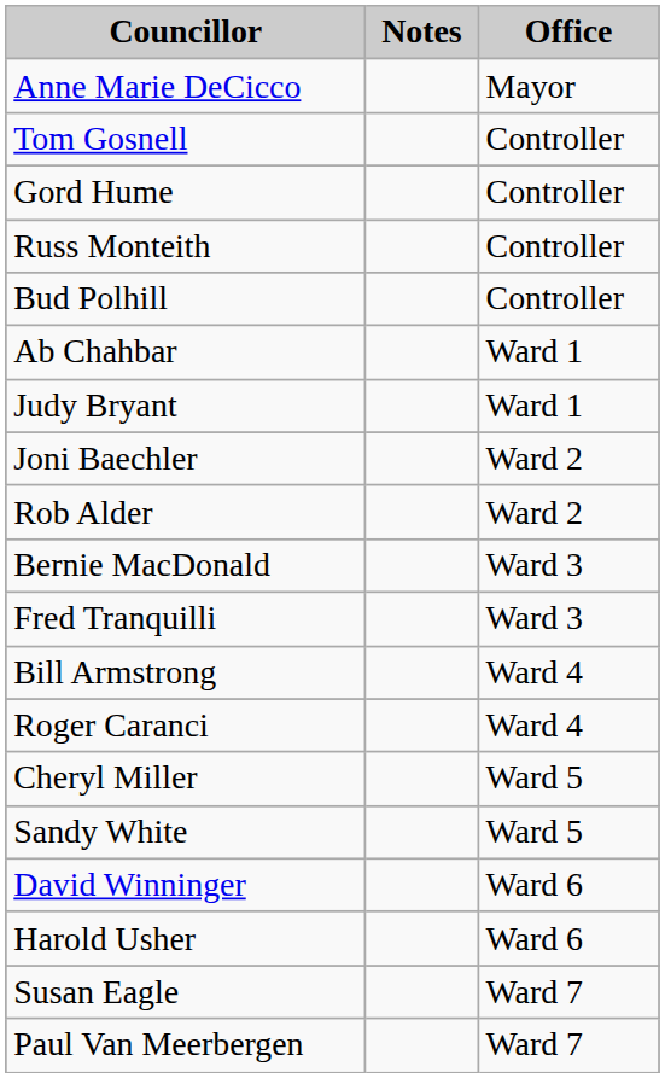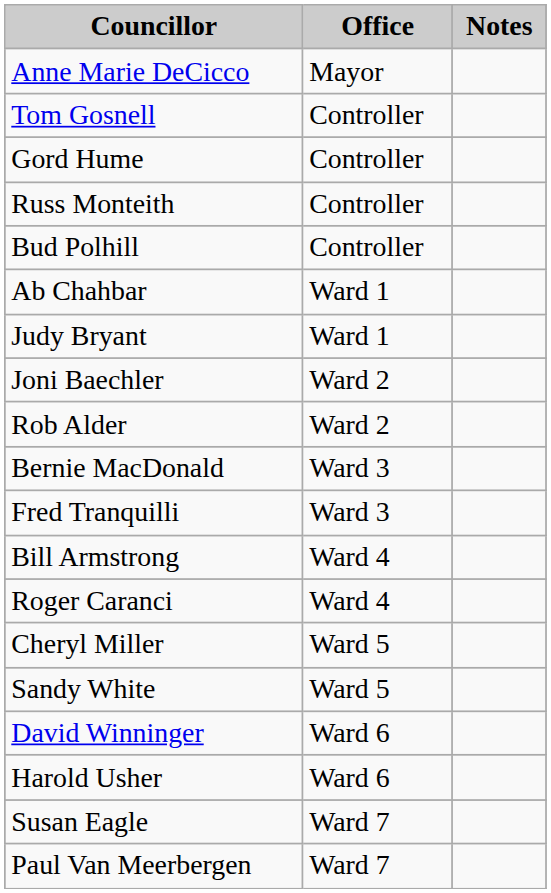 <table class="wikitable" width=50%>
 <tr>
 <th style="background:#cccccc;"><strong>Councillor</strong></th>
+<th style="background:#cccccc;"><strong>Office</strong></th>
 <th style="background:#cccccc;"><strong>Notes</strong></th>
-<th style="background:#cccccc;"><strong>Office</strong></th>
 </tr>
 <tr>
 <td><a href='#'>Anne Marie DeCicco</a></td>
+<td>Mayor</td>
 <td></td>
-<td>Mayor</td>
 </tr>
 <tr>
 <td><a href='#'>Tom Gosnell</a></td>
+<td>Controller</td>
 <td></td>
-<td>Controller</td>
 </tr>
 <tr>
 <td>Gord Hume</td>
+<td>Controller</td>
 <td></td>
-<td>Controller</td>
 </tr>
 <tr>
 <td>Russ Monteith</td>
+<td>Controller</td>
 <td></td>
-<td>Controller</td>
 </tr>
 <tr>
 <td>Bud Polhill</td>
+<td>Controller</td>
 <td></td>
-<td>Controller</td>
 </tr>
 <tr>
 <td>Ab Chahbar</td>
+<td>Ward 1</td>
 <td></td>
-<td>Ward 1</td>
 </tr>
 <tr>
 <td>Judy Bryant</td>
+<td>Ward 1</td>
 <td></td>
-<td>Ward 1</td>
 </tr>
 <tr>
 <td>Joni Baechler</td>
+<td>Ward 2</td>
 <td></td>
-<td>Ward 2</td>
 </tr>
 <tr>
 <td>Rob Alder</td>
+<td>Ward 2</td>
 <td></td>
-<td>Ward 2</td>
 </tr>
 <tr>
 <td>Bernie MacDonald</td>
+<td>Ward 3</td>
 <td></td>
-<td>Ward 3</td>
 </tr>
 <tr>
 <td>Fred Tranquilli</td>
+<td>Ward 3</td>
 <td></td>
-<td>Ward 3</td>
 </tr>
 <tr>
 <td>Bill Armstrong</td>
+<td>Ward 4</td>
 <td></td>
-<td>Ward 4</td>
 </tr>
 <tr>
 <td>Roger Caranci</td>
+<td>Ward 4</td>
 <td></td>
-<td>Ward 4</td>
 </tr>
 <tr>
 <td>Cheryl Miller</td>
+<td>Ward 5</td>
 <td></td>
-<td>Ward 5</td>
 </tr>
 <tr>
 <td>Sandy White</td>
+<td>Ward 5</td>
 <td></td>
-<td>Ward 5</td>
 </tr>
 <tr>
 <td><a href='#'>David Winninger</a></td>
+<td>Ward 6</td>
 <td></td>
-<td>Ward 6</td>
 </tr>
 <tr>
 <td>Harold Usher</td>
+<td>Ward 6</td>
 <td></td>
-<td>Ward 6</td>
 </tr>
 <tr>
 <td>Susan Eagle</td>
+<td>Ward 7</td>
 <td></td>
-<td>Ward 7</td>
 </tr>
 <tr>
 <td>Paul Van Meerbergen</td>
+<td>Ward 7</td>
 <td></td>
-<td>Ward 7</td>
 </tr>
 </table>
